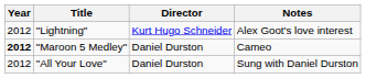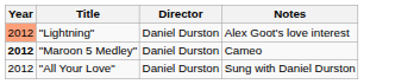 <table class="wikitable sortable">
 <tr>
 <th>Year</th>
 <th>Title</th>
 <th>Director</th>
 <th class="unsortable">Notes</th>
 </tr>
 <tr>
-<td>2012</td>
+<td style="background: lightsalmon;">2012</td>
 <td>"Lightning"</td>
-<td><a href='#'>Kurt Hugo Schneider</a></td>
+<td>Daniel Durston</td>
 <td>Alex Goot's love interest</td>
 </tr>
 <tr>
 <td><strong>2012</strong></td>
 <td>"Maroon 5 Medley"</td>
 <td>Daniel Durston</td>
 <td>Cameo</td>
 </tr>
 <tr>
 <td>2012</td>
 <td>"All Your Love"</td>
 <td>Daniel Durston</td>
 <td>Sung with Daniel Durston</td>
 </tr>
 </table>
